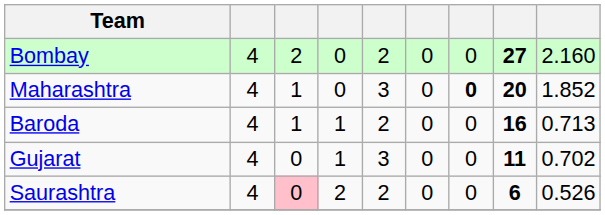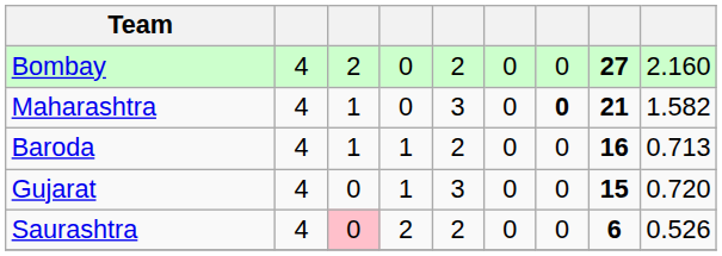 <table class="wikitable" style="text-align:center">
 <tr>
 <th style="width:160px">Team</th>
 <th style="width:25px"></th>
 <th style="width:25px"></th>
 <th style="width:25px"></th>
 <th style="width:25px"></th>
 <th style="width:25px"></th>
 <th style="width:25px"></th>
 <th style="width:25px"></th>
 <th style="width:25px;"></th>
 </tr>
 <tr style="background:#cfc;">
 <td style="text-align:left"><a href='#'>Bombay</a></td>
 <td>4</td>
 <td>2</td>
 <td>0</td>
 <td>2</td>
 <td>0</td>
 <td>0</td>
 <td><strong>27</strong></td>
 <td>2.160</td>
 </tr>
 <tr>
 <td style="text-align:left"><a href='#'>Maharashtra</a></td>
 <td>4</td>
 <td>1</td>
 <td>0</td>
 <td>3</td>
 <td>0</td>
 <td><strong>0</strong></td>
-<td><strong>20</strong></td>
-<td>1.852</td>
+<td><strong>21</strong></td>
+<td>1.582</td>
 </tr>
 <tr>
 <td style="text-align:left"><a href='#'>Baroda</a></td>
 <td>4</td>
 <td>1</td>
 <td>1</td>
 <td>2</td>
 <td>0</td>
 <td>0</td>
 <td><strong>16</strong></td>
 <td>0.713</td>
 </tr>
 <tr>
 <td style="text-align:left"><a href='#'>Gujarat</a></td>
 <td>4</td>
 <td>0</td>
 <td>1</td>
 <td>3</td>
 <td>0</td>
 <td>0</td>
-<td><strong>11</strong></td>
-<td>0.702</td>
+<td><strong>15</strong></td>
+<td>0.720</td>
 </tr>
 <tr>
 <td style="text-align:left"><a href='#'>Saurashtra</a></td>
 <td>4</td>
 <td style="background: pink;">0</td>
 <td>2</td>
 <td>2</td>
 <td>0</td>
 <td>0</td>
 <td><strong>6</strong></td>
 <td>0.526</td>
 </tr>
 <tr>
 </tr>
 </table>
